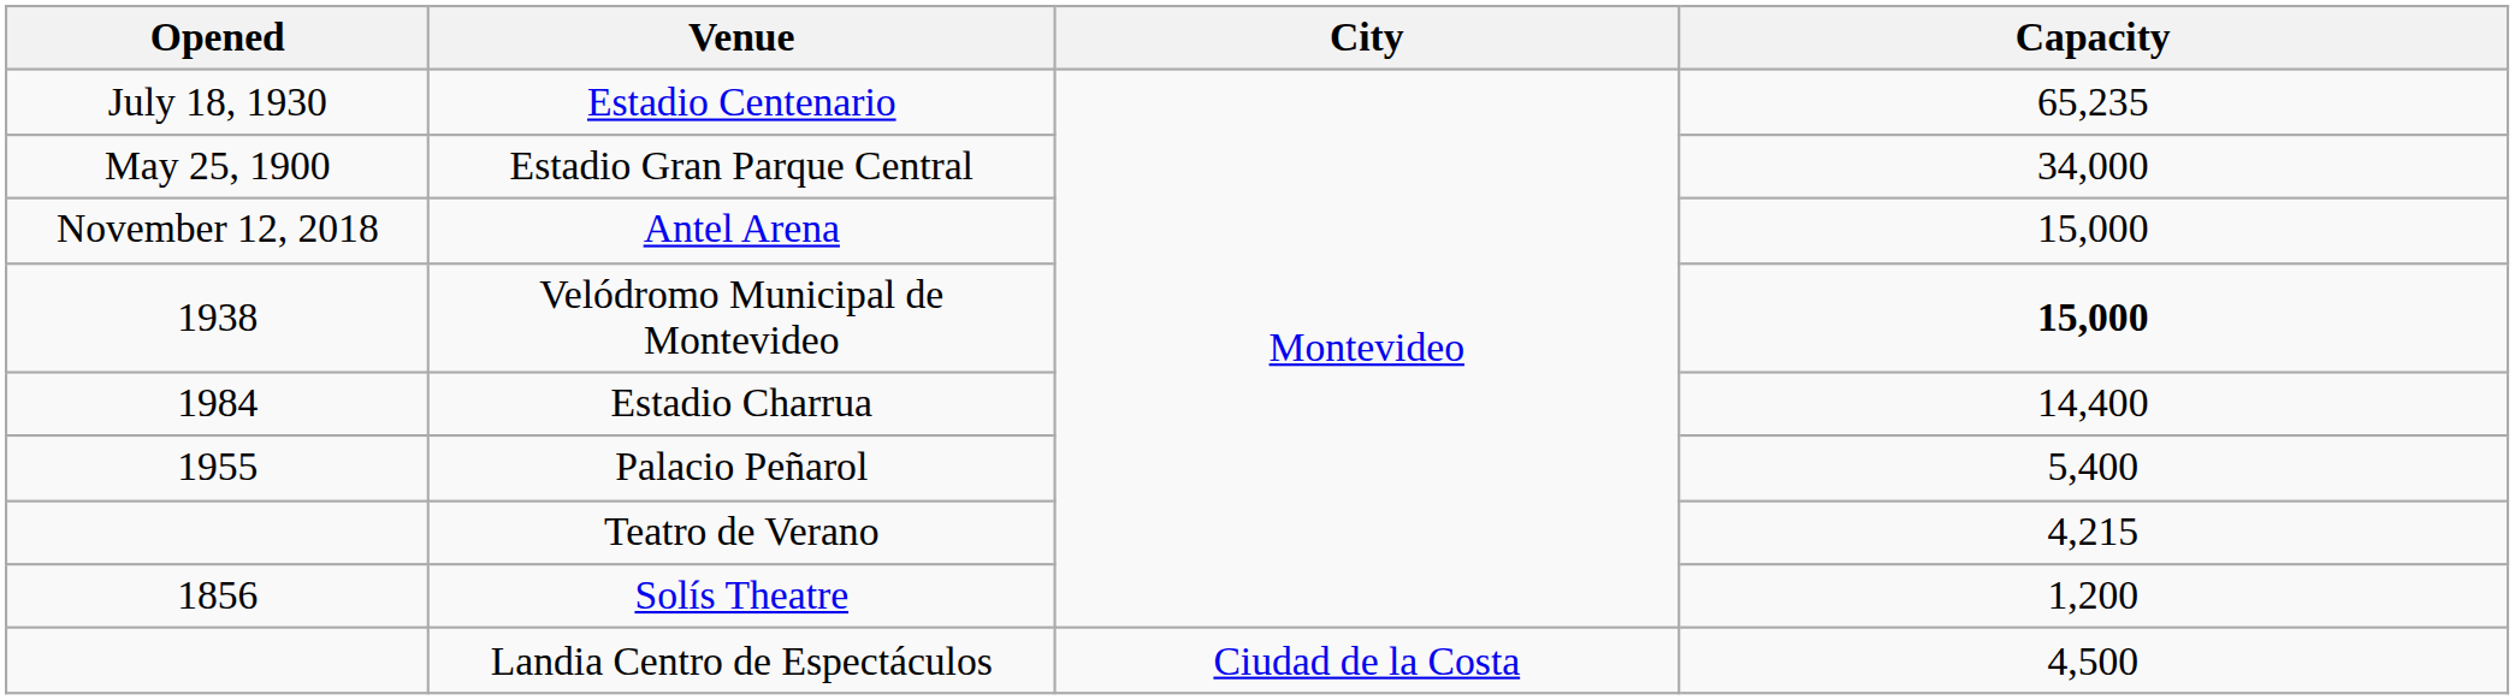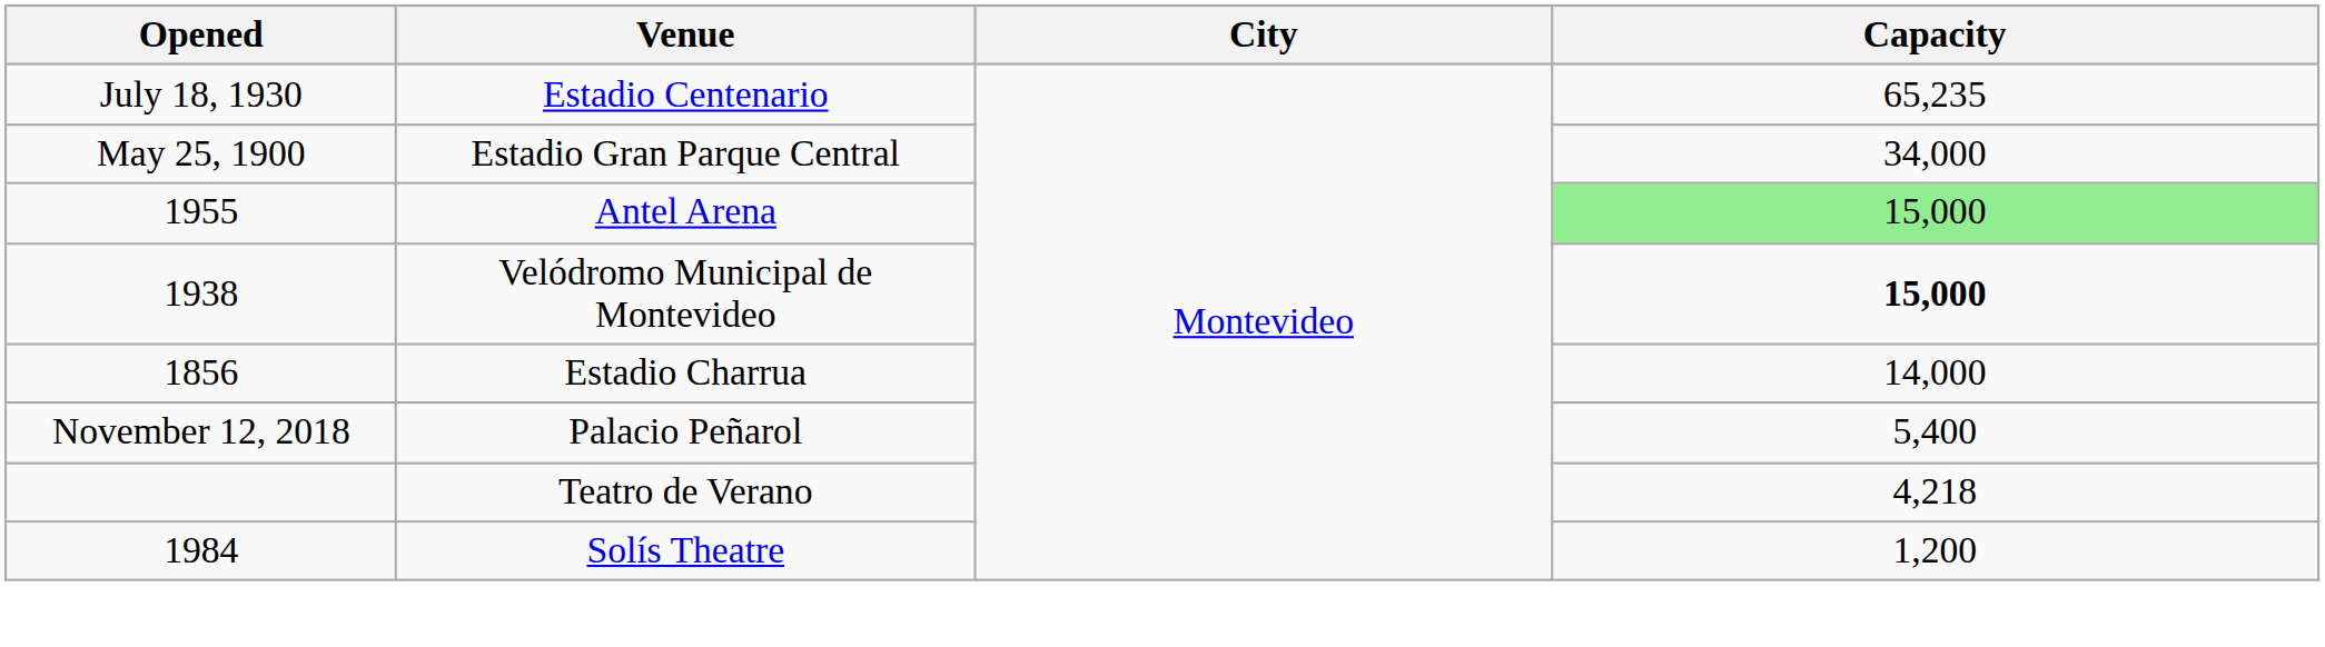 <table class="sortable wikitable" style="text-align:center;">
 <tr>
 <th scope="col" style="width:10em;">Opened</th>
 <th scope="col" style="width:15em;">Venue</th>
 <th scope="col" style="width:15em;">City</th>
 <th scope="col" style="width:20em;">Capacity</th>
 </tr>
 <tr>
 <td>July 18, 1930</td>
 <td><a href='#'>Estadio Centenario</a></td>
 <td rowspan="8"><a href='#'>Montevideo</a></td>
 <td>65,235</td>
 </tr>
 <tr>
 <td>May 25, 1900</td>
 <td>Estadio Gran Parque Central</td>
 <td>34,000</td>
 </tr>
 <tr>
-<td>November 12, 2018</td>
+<td>1955</td>
 <td><a href='#'>Antel Arena</a></td>
-<td>15,000</td>
+<td style="background: lightgreen;">15,000</td>
 </tr>
 <tr>
 <td>1938</td>
 <td>Velódromo Municipal de Montevideo</td>
 <td><strong>15,000</strong></td>
 </tr>
 <tr>
-<td>1984</td>
+<td>1856</td>
 <td>Estadio Charrua</td>
-<td>14,400</td>
+<td>14,000</td>
 </tr>
 <tr>
-<td>1955</td>
+<td>November 12, 2018</td>
 <td>Palacio Peñarol</td>
 <td>5,400</td>
 </tr>
 <tr>
 <td></td>
 <td>Teatro de Verano</td>
-<td>4,215</td>
+<td>4,218</td>
 </tr>
 <tr>
-<td>1856</td>
+<td>1984</td>
 <td><a href='#'>Solís Theatre</a></td>
 <td>1,200</td>
 </tr>
-<tr>
-<td></td>
-<td>Landia Centro de Espectáculos</td>
-<td><a href='#'>Ciudad de la Costa</a></td>
-<td>4,500</td>
-</tr>
 </table>
